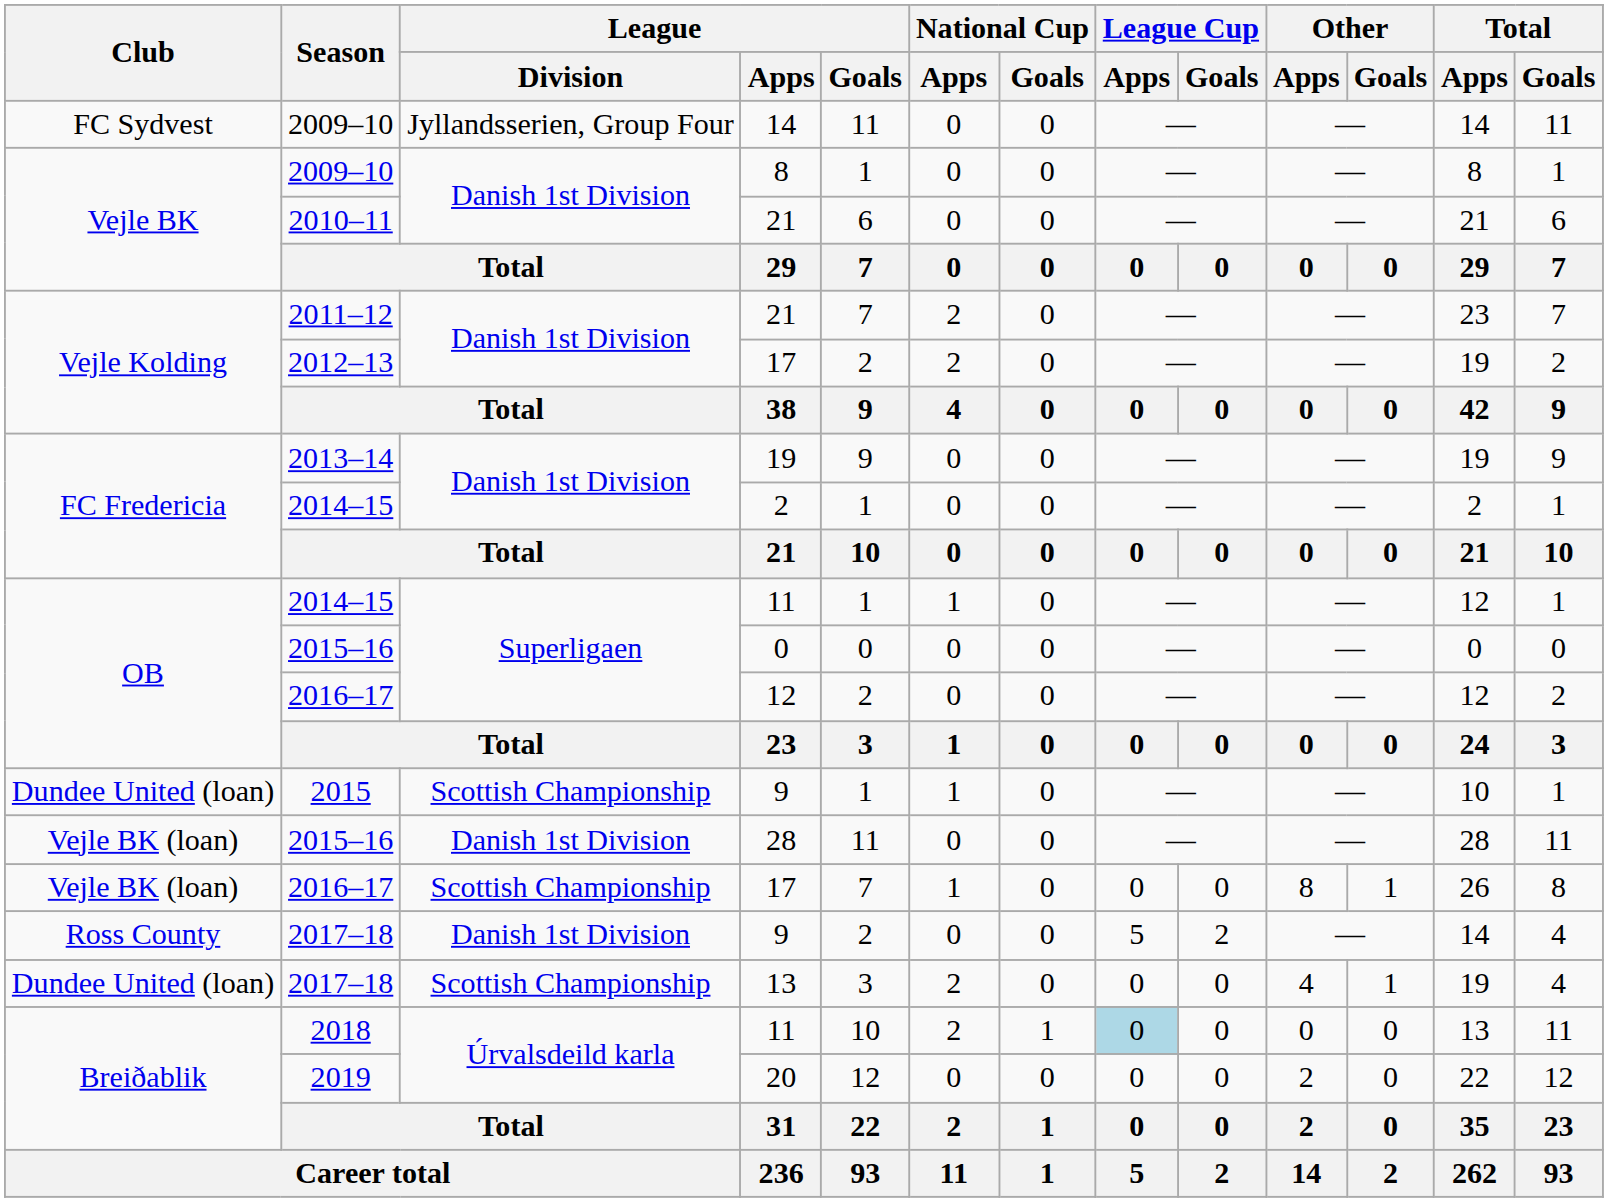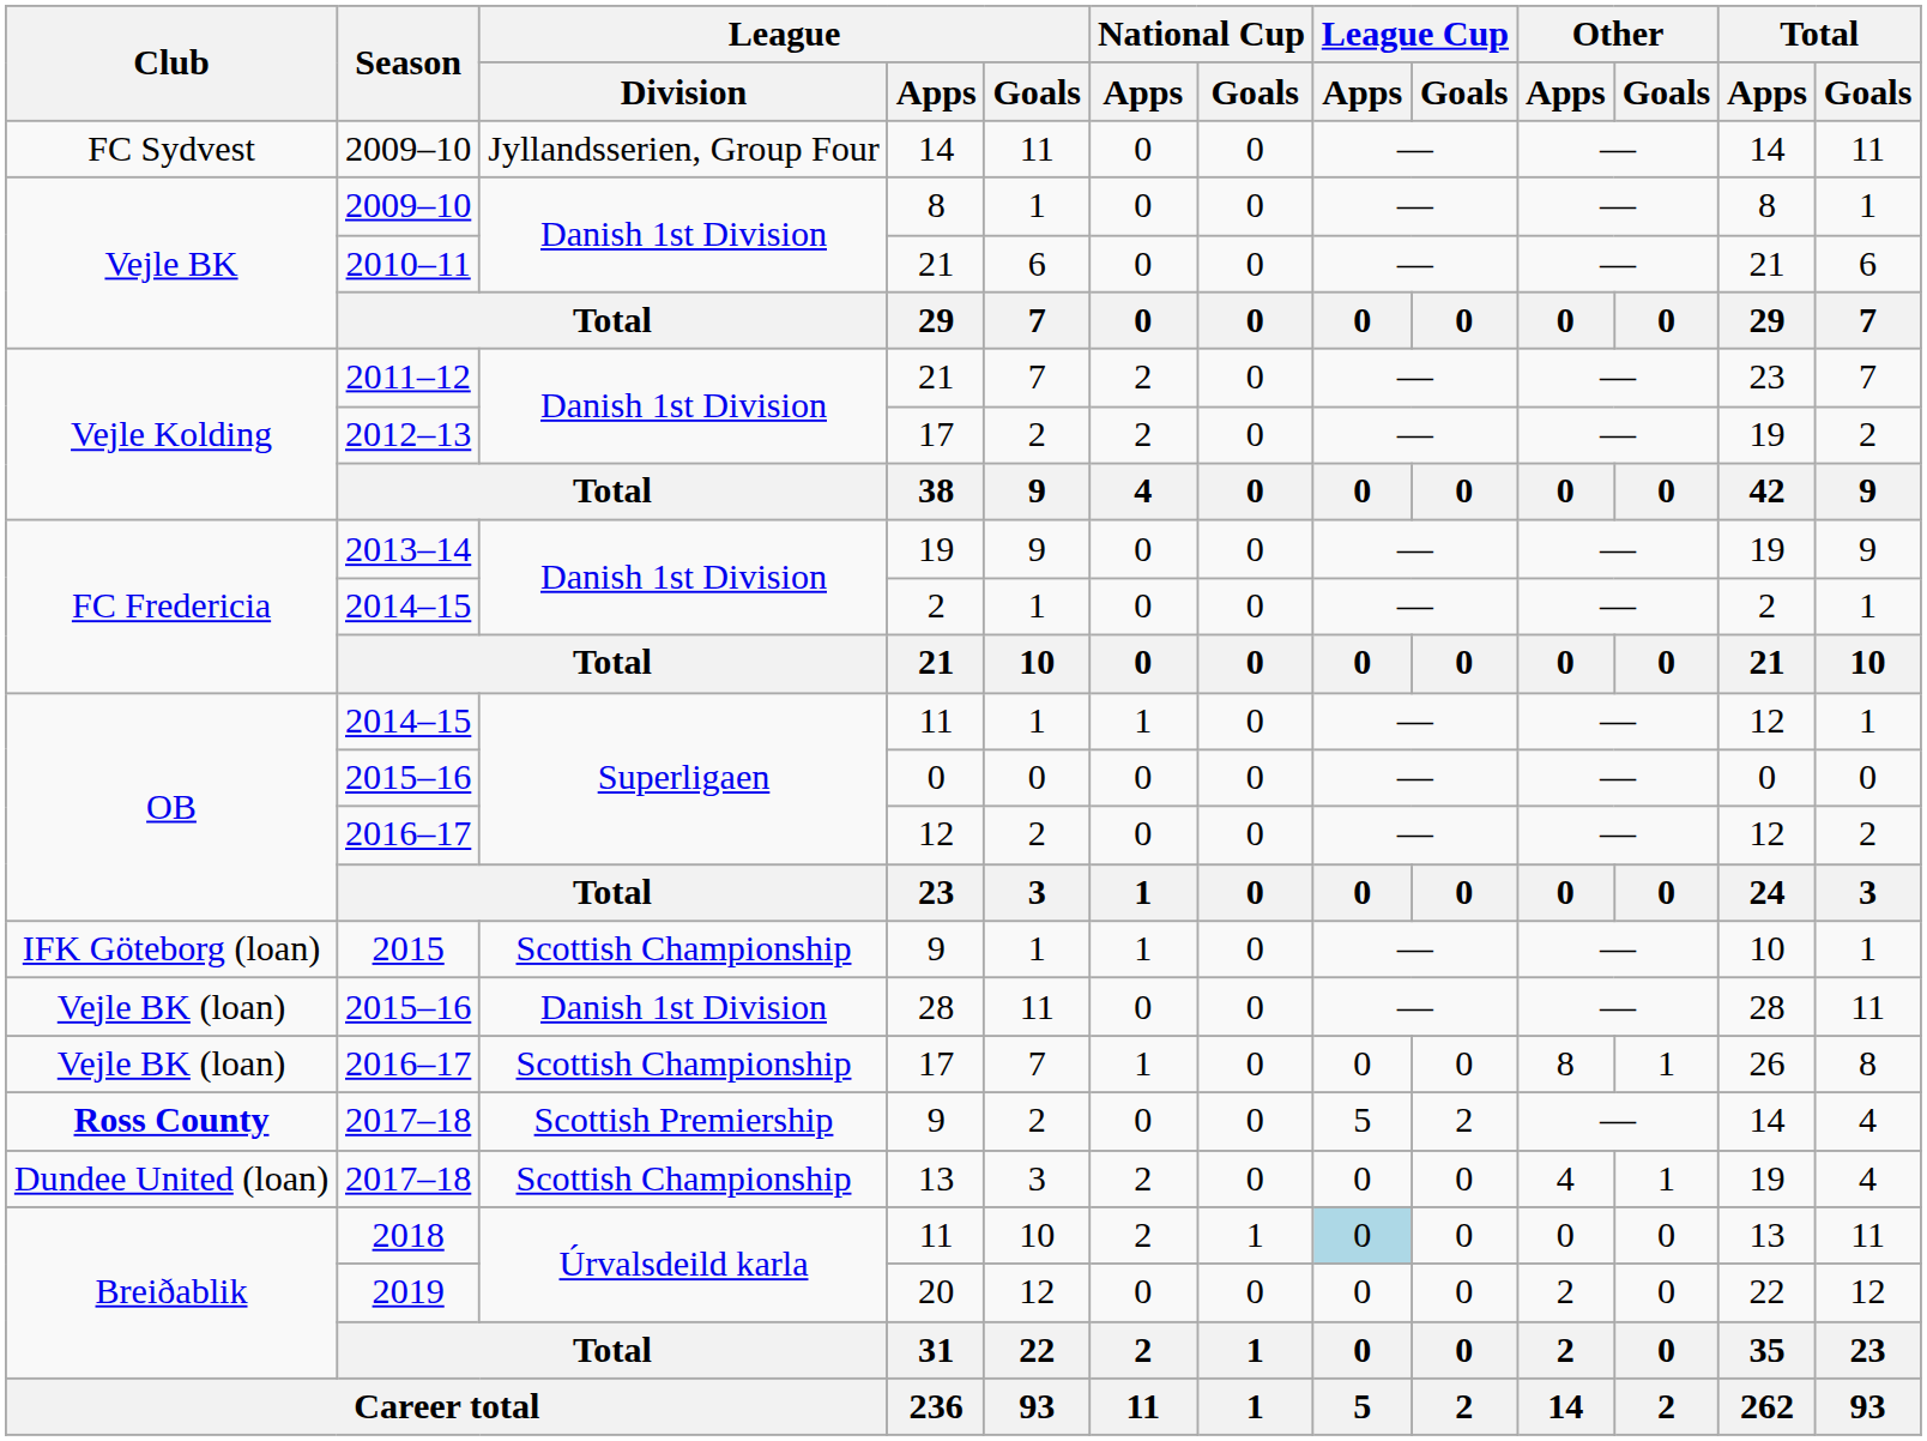 <table class="wikitable" style="text-align:center">
 <tr>
 <th rowspan="2">Club</th>
 <th rowspan="2">Season</th>
 <th colspan="3">League</th>
 <th colspan="2">National Cup</th>
 <th colspan="2"><a href='#'>League Cup</a></th>
 <th colspan="2">Other</th>
 <th colspan="2">Total</th>
 </tr>
 <tr>
 <th>Division</th>
 <th>Apps</th>
 <th>Goals</th>
 <th>Apps</th>
 <th>Goals</th>
 <th>Apps</th>
 <th>Goals</th>
 <th>Apps</th>
 <th>Goals</th>
 <th>Apps</th>
 <th>Goals</th>
 </tr>
 <tr>
 <td>FC Sydvest</td>
 <td>2009–10</td>
 <td>Jyllandsserien, Group Four</td>
 <td>14</td>
 <td>11</td>
 <td>0</td>
 <td>0</td>
 <td colspan="2">—</td>
 <td colspan="2">—</td>
 <td>14</td>
 <td>11</td>
 </tr>
 <tr>
 <td rowspan="3"><a href='#'>Vejle BK</a></td>
 <td><a href='#'>2009–10</a></td>
 <td rowspan="2"><a href='#'>Danish 1st Division</a></td>
 <td>8</td>
 <td>1</td>
 <td>0</td>
 <td>0</td>
 <td colspan="2">—</td>
 <td colspan="2">—</td>
 <td>8</td>
 <td>1</td>
 </tr>
 <tr>
 <td><a href='#'>2010–11</a></td>
 <td>21</td>
 <td>6</td>
 <td>0</td>
 <td>0</td>
 <td colspan="2">—</td>
 <td colspan="2">—</td>
 <td>21</td>
 <td>6</td>
 </tr>
 <tr>
 <th colspan="2">Total</th>
 <th>29</th>
 <th>7</th>
 <th>0</th>
 <th>0</th>
 <th>0</th>
 <th>0</th>
 <th>0</th>
 <th>0</th>
 <th>29</th>
 <th>7</th>
 </tr>
 <tr>
 <td rowspan="3"><a href='#'>Vejle Kolding</a></td>
 <td><a href='#'>2011–12</a></td>
 <td rowspan="2"><a href='#'>Danish 1st Division</a></td>
 <td>21</td>
 <td>7</td>
 <td>2</td>
 <td>0</td>
 <td colspan="2">—</td>
 <td colspan="2">—</td>
 <td>23</td>
 <td>7</td>
 </tr>
 <tr>
 <td><a href='#'>2012–13</a></td>
 <td>17</td>
 <td>2</td>
 <td>2</td>
 <td>0</td>
 <td colspan="2">—</td>
 <td colspan="2">—</td>
 <td>19</td>
 <td>2</td>
 </tr>
 <tr>
 <th colspan="2">Total</th>
 <th>38</th>
 <th>9</th>
 <th>4</th>
 <th>0</th>
 <th>0</th>
 <th>0</th>
 <th>0</th>
 <th>0</th>
 <th>42</th>
 <th>9</th>
 </tr>
 <tr>
 <td rowspan="3"><a href='#'>FC Fredericia</a></td>
 <td><a href='#'>2013–14</a></td>
 <td rowspan="2"><a href='#'>Danish 1st Division</a></td>
 <td>19</td>
 <td>9</td>
 <td>0</td>
 <td>0</td>
 <td colspan="2">—</td>
 <td colspan="2">—</td>
 <td>19</td>
 <td>9</td>
 </tr>
 <tr>
 <td><a href='#'>2014–15</a></td>
 <td>2</td>
 <td>1</td>
 <td>0</td>
 <td>0</td>
 <td colspan="2">—</td>
 <td colspan="2">—</td>
 <td>2</td>
 <td>1</td>
 </tr>
 <tr>
 <th colspan="2">Total</th>
 <th>21</th>
 <th>10</th>
 <th>0</th>
 <th>0</th>
 <th>0</th>
 <th>0</th>
 <th>0</th>
 <th>0</th>
 <th>21</th>
 <th>10</th>
 </tr>
 <tr>
 <td rowspan="4"><a href='#'>OB</a></td>
 <td><a href='#'>2014–15</a></td>
 <td rowspan="3"><a href='#'>Superligaen</a></td>
 <td>11</td>
 <td>1</td>
 <td>1</td>
 <td>0</td>
 <td colspan="2">—</td>
 <td colspan="2">—</td>
 <td>12</td>
 <td>1</td>
 </tr>
 <tr>
 <td><a href='#'>2015–16</a></td>
 <td>0</td>
 <td>0</td>
 <td>0</td>
 <td>0</td>
 <td colspan="2">—</td>
 <td colspan="2">—</td>
 <td>0</td>
 <td>0</td>
 </tr>
 <tr>
 <td><a href='#'>2016–17</a></td>
 <td>12</td>
 <td>2</td>
 <td>0</td>
 <td>0</td>
 <td colspan="2">—</td>
 <td colspan="2">—</td>
 <td>12</td>
 <td>2</td>
 </tr>
 <tr>
 <th colspan="2">Total</th>
 <th>23</th>
 <th>3</th>
 <th>1</th>
 <th>0</th>
 <th>0</th>
 <th>0</th>
 <th>0</th>
 <th>0</th>
 <th>24</th>
 <th>3</th>
 </tr>
 <tr>
-<td><a href='#'>Dundee United</a> (loan)</td>
+<td><a href='#'>IFK Göteborg</a> (loan)</td>
 <td><a href='#'>2015</a></td>
 <td><a href='#'>Scottish Championship</a></td>
 <td>9</td>
 <td>1</td>
 <td>1</td>
 <td>0</td>
 <td colspan="2">—</td>
 <td colspan="2">—</td>
 <td>10</td>
 <td>1</td>
 </tr>
 <tr>
 <td><a href='#'>Vejle BK</a> (loan)</td>
 <td><a href='#'>2015–16</a></td>
 <td><a href='#'>Danish 1st Division</a></td>
 <td>28</td>
 <td>11</td>
 <td>0</td>
 <td>0</td>
 <td colspan="2">—</td>
 <td colspan="2">—</td>
 <td>28</td>
 <td>11</td>
 </tr>
 <tr>
 <td><a href='#'>Vejle BK</a> (loan)</td>
 <td><a href='#'>2016–17</a></td>
 <td><a href='#'>Scottish Championship</a></td>
 <td>17</td>
 <td>7</td>
 <td>1</td>
 <td>0</td>
 <td>0</td>
 <td>0</td>
 <td>8</td>
 <td>1</td>
 <td>26</td>
 <td>8</td>
 </tr>
 <tr>
-<td><a href='#'>Ross County</a></td>
+<td><strong><a href='#'>Ross County</a></strong></td>
 <td><a href='#'>2017–18</a></td>
-<td><a href='#'>Danish 1st Division</a></td>
+<td><a href='#'>Scottish Premiership</a></td>
 <td>9</td>
 <td>2</td>
 <td>0</td>
 <td>0</td>
 <td>5</td>
 <td>2</td>
 <td colspan="2">—</td>
 <td>14</td>
 <td>4</td>
 </tr>
 <tr>
 <td><a href='#'>Dundee United</a> (loan)</td>
 <td><a href='#'>2017–18</a></td>
 <td><a href='#'>Scottish Championship</a></td>
 <td>13</td>
 <td>3</td>
 <td>2</td>
 <td>0</td>
 <td>0</td>
 <td>0</td>
 <td>4</td>
 <td>1</td>
 <td>19</td>
 <td>4</td>
 </tr>
 <tr>
 <td rowspan="3"><a href='#'>Breiðablik</a></td>
 <td><a href='#'>2018</a></td>
 <td rowspan="2"><a href='#'>Úrvalsdeild karla</a></td>
 <td>11</td>
 <td>10</td>
 <td>2</td>
 <td>1</td>
 <td style="background: lightblue;">0</td>
 <td>0</td>
 <td>0</td>
 <td>0</td>
 <td>13</td>
 <td>11</td>
 </tr>
 <tr>
 <td><a href='#'>2019</a></td>
 <td>20</td>
 <td>12</td>
 <td>0</td>
 <td>0</td>
 <td>0</td>
 <td>0</td>
 <td>2</td>
 <td>0</td>
 <td>22</td>
 <td>12</td>
 </tr>
 <tr>
 <th colspan="2">Total</th>
 <th>31</th>
 <th>22</th>
 <th>2</th>
 <th>1</th>
 <th>0</th>
 <th>0</th>
 <th>2</th>
 <th>0</th>
 <th>35</th>
 <th>23</th>
 </tr>
 <tr>
 <th colspan="3">Career total</th>
 <th>236</th>
 <th>93</th>
 <th>11</th>
 <th>1</th>
 <th>5</th>
 <th>2</th>
 <th>14</th>
 <th>2</th>
 <th>262</th>
 <th>93</th>
 </tr>
 </table>
